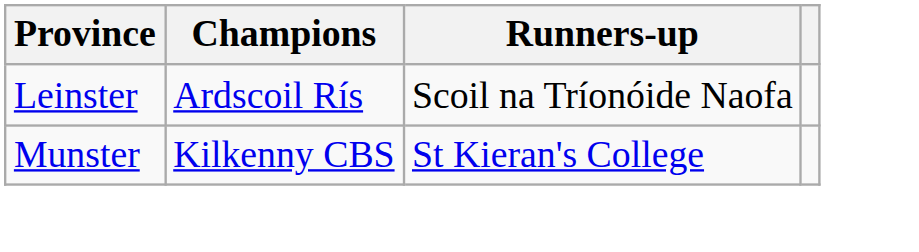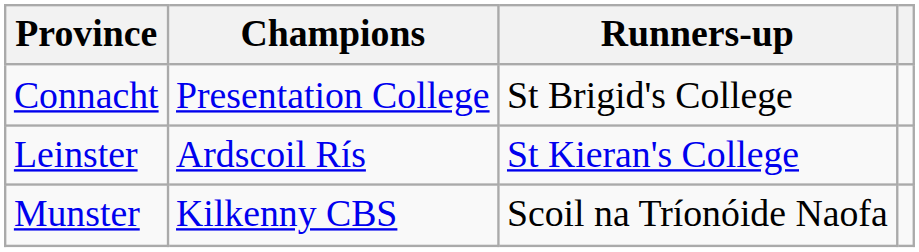 <table class="wikitable">
 <tr>
 <th>Province</th>
 <th>Champions</th>
 <th>Runners-up</th>
 <th></th>
 </tr>
 <tr>
+<td><a href='#'>Connacht</a></td>
+<td><a href='#'>Presentation College</a></td>
+<td>St Brigid's College</td>
+<td></td>
+</tr>
+<tr>
 <td><a href='#'>Leinster</a></td>
 <td><a href='#'>Ardscoil Rís</a></td>
-<td>Scoil na Tríonóide Naofa</td>
+<td><a href='#'>St Kieran's College</a></td>
 <td></td>
 </tr>
 <tr>
 <td><a href='#'>Munster</a></td>
 <td><a href='#'>Kilkenny CBS</a></td>
-<td><a href='#'>St Kieran's College</a></td>
+<td>Scoil na Tríonóide Naofa</td>
 <td></td>
 </tr>
 </table>
